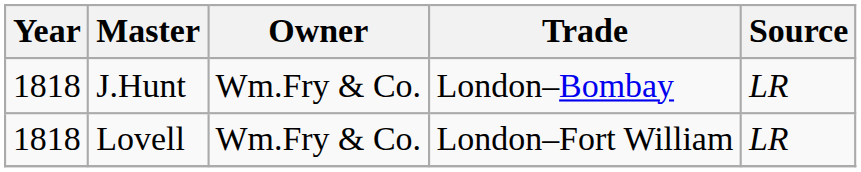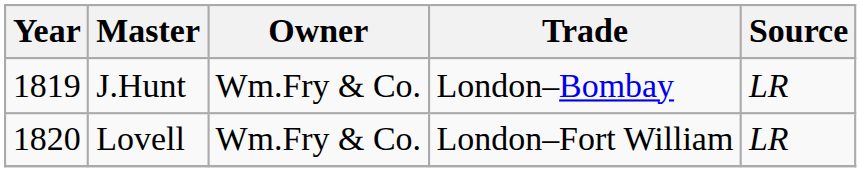 <table class="sortable wikitable">
 <tr>
 <th>Year</th>
 <th>Master</th>
 <th>Owner</th>
 <th>Trade</th>
 <th>Source</th>
 </tr>
 <tr>
-<td>1818</td>
+<td>1819</td>
 <td>J.Hunt</td>
 <td>Wm.Fry & Co.</td>
 <td>London–<a href='#'>Bombay</a></td>
 <td><em>LR</em></td>
 </tr>
 <tr>
-<td>1818</td>
+<td>1820</td>
 <td>Lovell</td>
 <td>Wm.Fry & Co.</td>
 <td>London–Fort William</td>
 <td><em>LR</em></td>
 </tr>
 <tr>
 </tr>
 </table>
